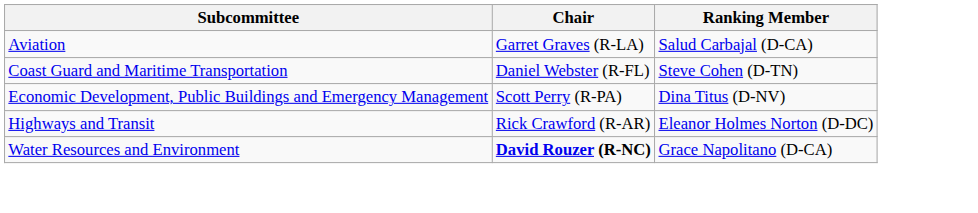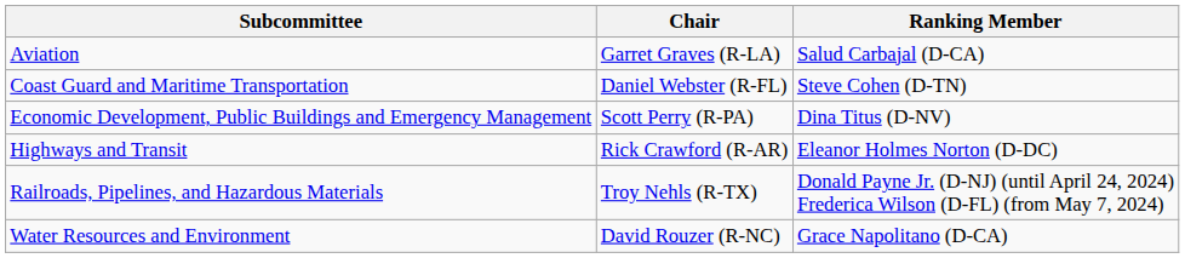 <table class="wikitable">
 <tr>
 <th>Subcommittee</th>
 <th>Chair</th>
 <th>Ranking Member</th>
 </tr>
 <tr>
 <td><a href='#'>Aviation</a></td>
 <td><a href='#'>Garret Graves</a> (R-LA)</td>
 <td><a href='#'>Salud Carbajal</a> (D-CA)</td>
 </tr>
 <tr>
 <td><a href='#'>Coast Guard and Maritime Transportation</a></td>
 <td><a href='#'>Daniel Webster</a> (R-FL)</td>
 <td><a href='#'>Steve Cohen</a> (D-TN)</td>
 </tr>
 <tr>
 <td><a href='#'>Economic Development, Public Buildings and Emergency Management</a></td>
 <td><a href='#'>Scott Perry</a> (R-PA)</td>
 <td><a href='#'>Dina Titus</a> (D-NV)</td>
 </tr>
 <tr>
 <td><a href='#'>Highways and Transit</a></td>
 <td><a href='#'>Rick Crawford</a> (R-AR)</td>
 <td><a href='#'>Eleanor Holmes Norton</a> (D-DC)</td>
 </tr>
 <tr>
+<td><a href='#'>Railroads, Pipelines, and Hazardous Materials</a></td>
+<td><a href='#'>Troy Nehls</a> (R-TX)</td>
+<td><a href='#'>Donald Payne Jr.</a> (D-NJ) (until April 24, 2024)<br><a href='#'>Frederica Wilson</a> (D-FL) (from May 7, 2024)</td>
+</tr>
+<tr>
 <td><a href='#'>Water Resources and Environment</a></td>
-<td><strong><a href='#'>David Rouzer</a> (R-NC)</strong></td>
+<td><a href='#'>David Rouzer</a> (R-NC)</td>
 <td><a href='#'>Grace Napolitano</a> (D-CA)</td>
 </tr>
 </table>
